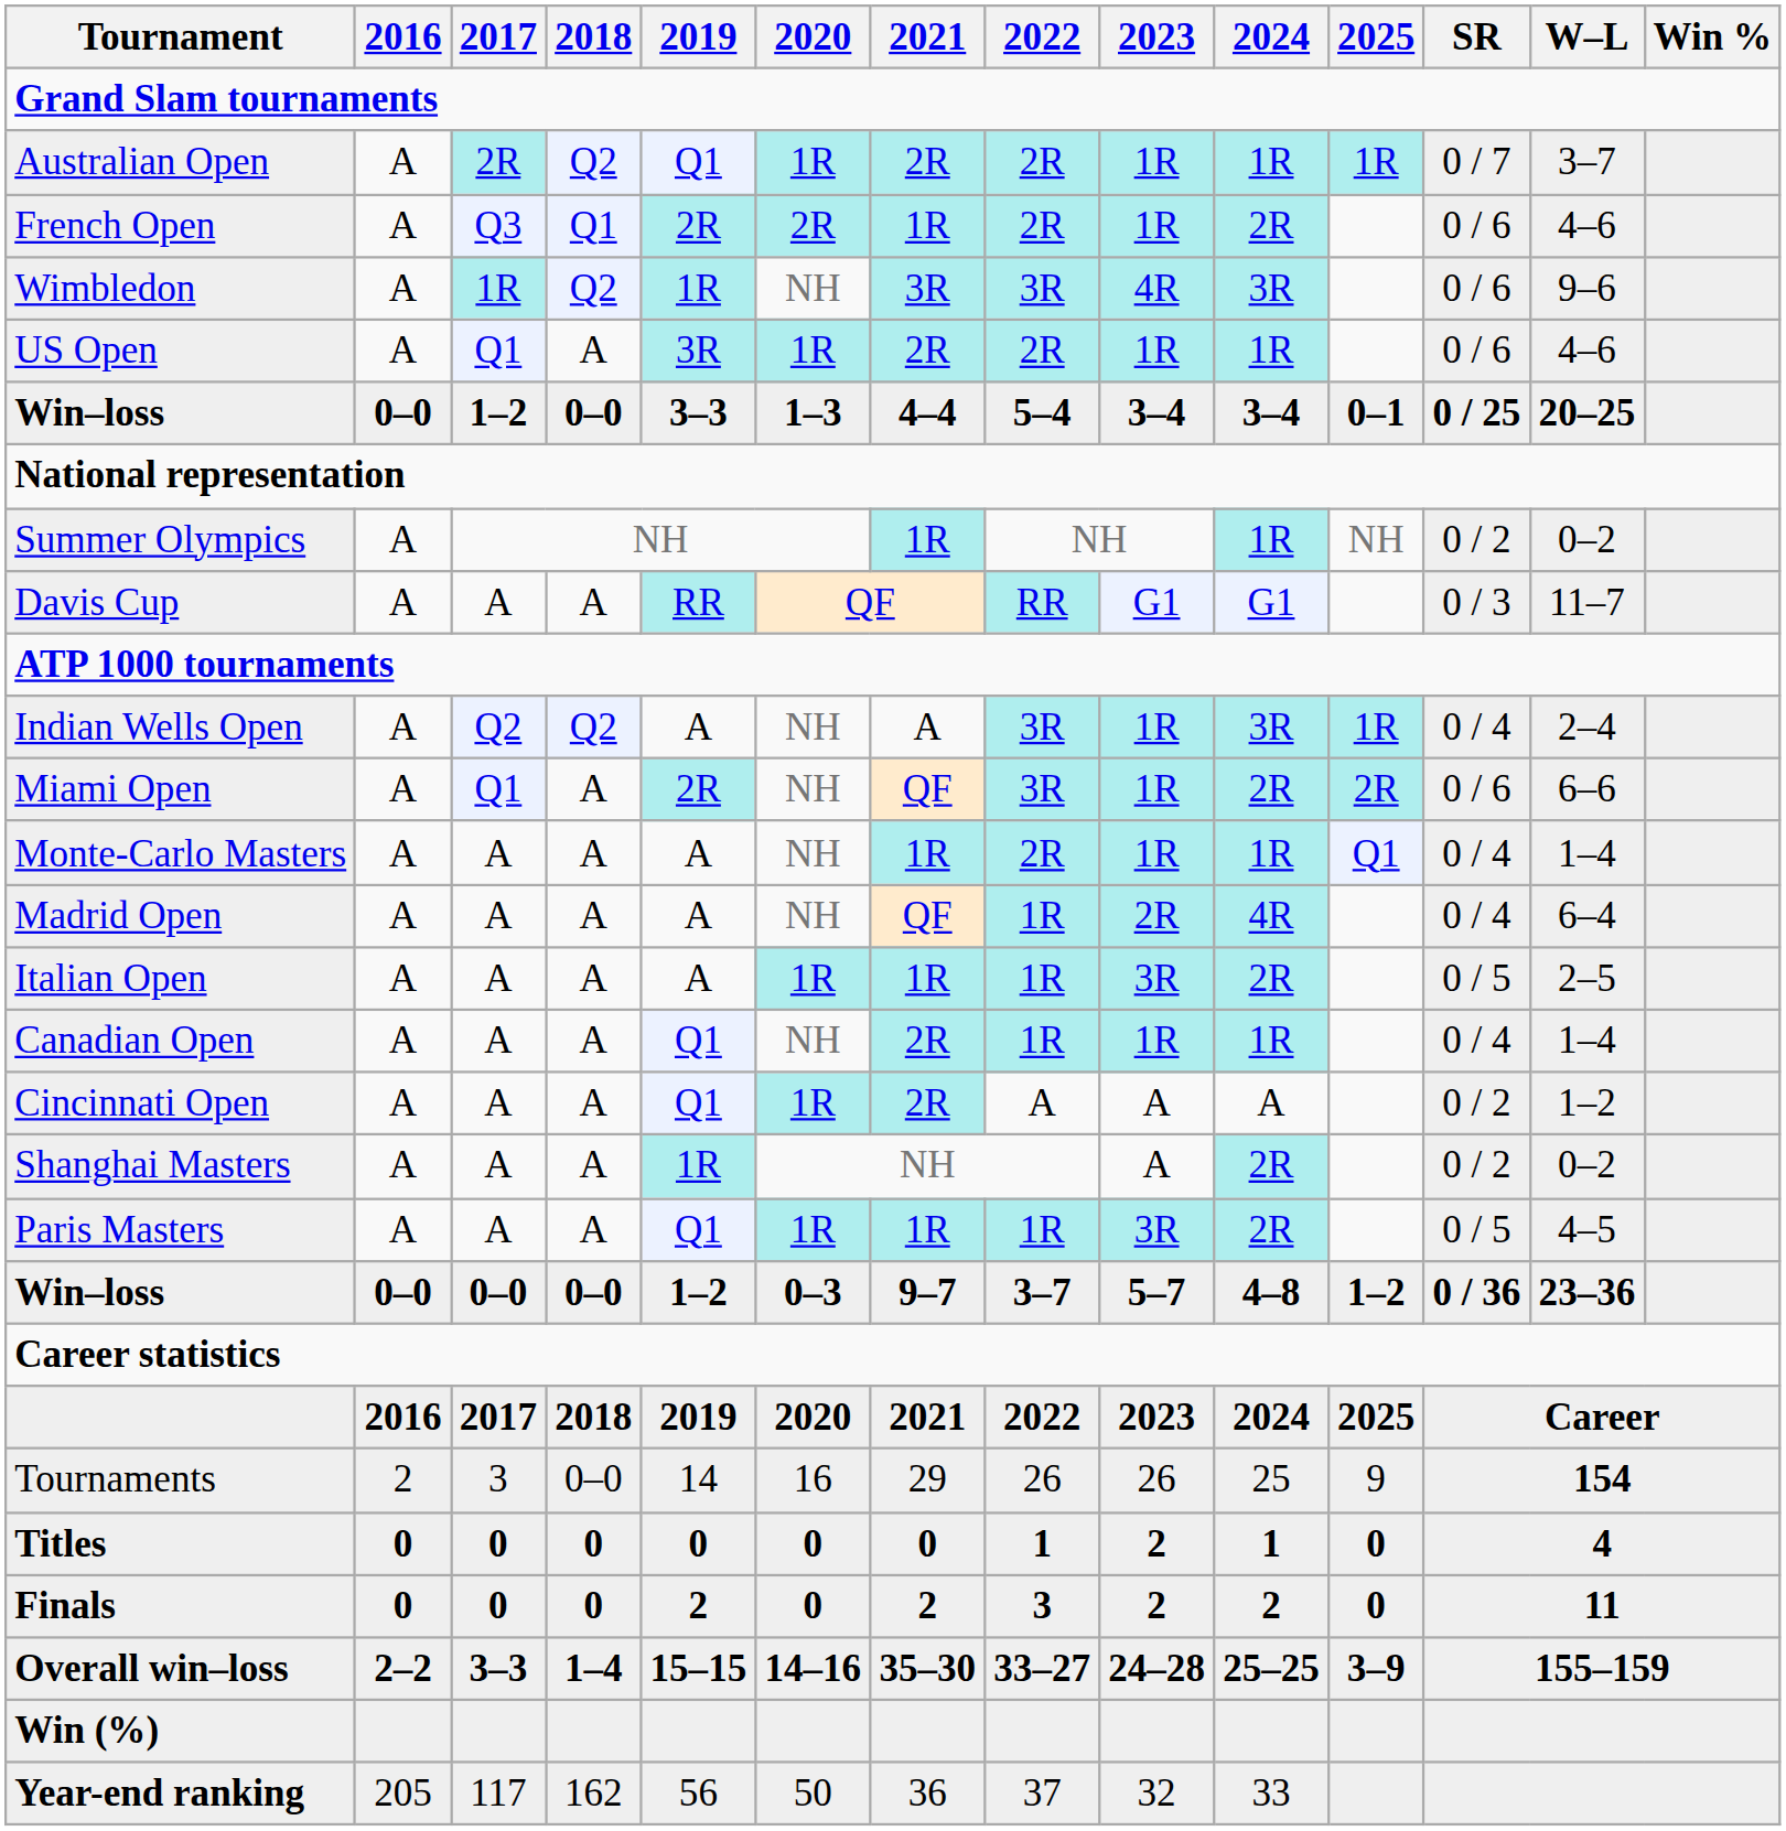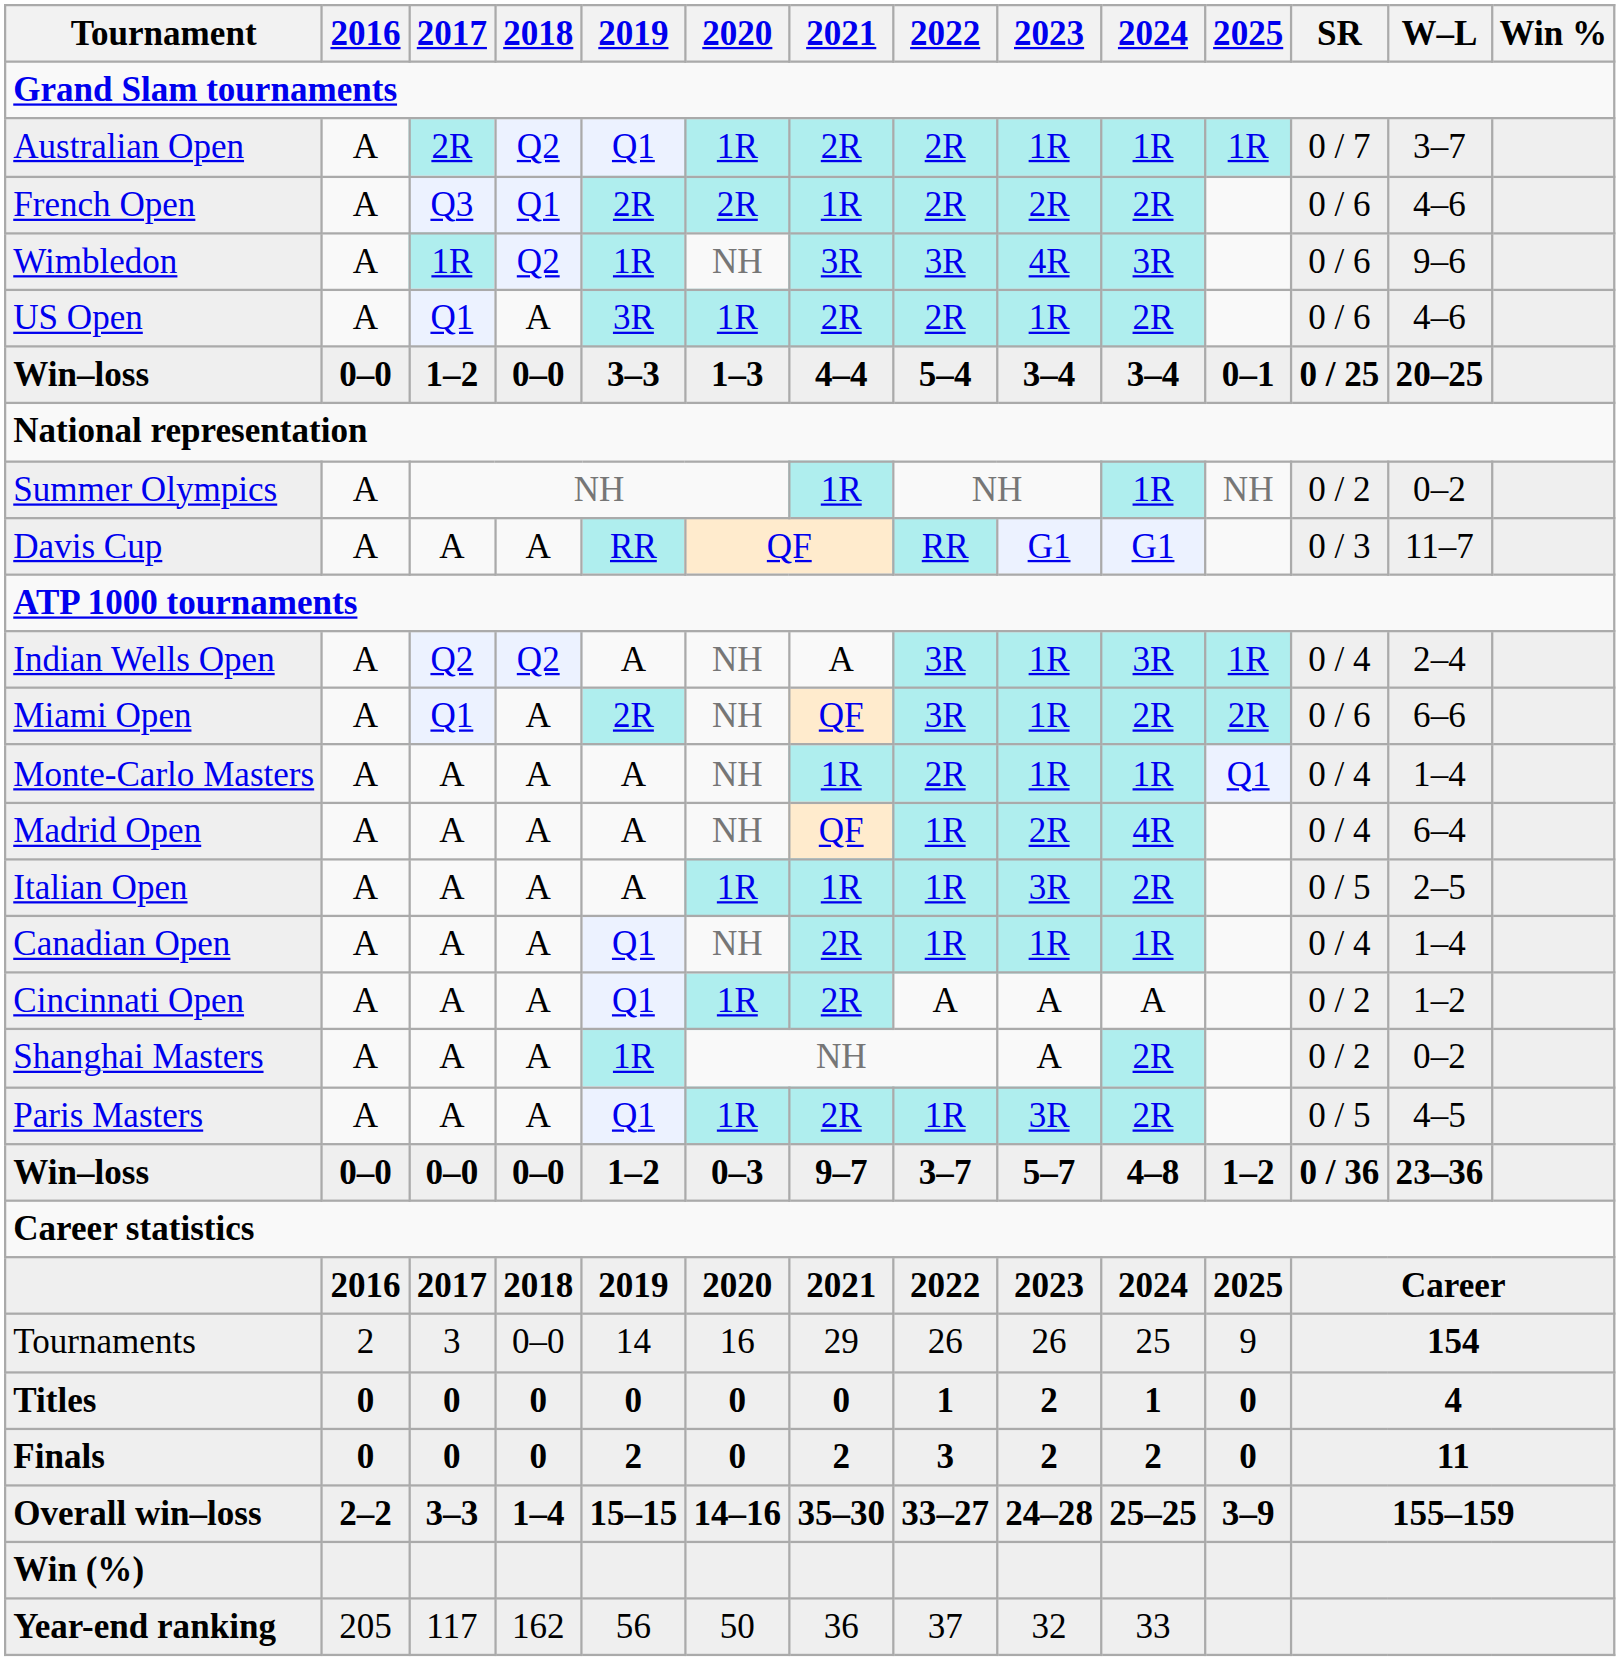 <table class="wikitable nowrap" style=text-align:center;font-size:97%>
 <tr>
 <th>Tournament</th>
 <th><a href='#'>2016</a></th>
 <th><a href='#'>2017</a></th>
 <th><a href='#'>2018</a></th>
 <th><a href='#'>2019</a></th>
 <th><a href='#'>2020</a></th>
 <th><a href='#'>2021</a></th>
 <th><a href='#'>2022</a></th>
 <th><a href='#'>2023</a></th>
 <th><a href='#'>2024</a></th>
 <th><a href='#'>2025</a></th>
 <th>SR</th>
 <th>W–L</th>
 <th>Win %</th>
 </tr>
 <tr>
 <td colspan="14" align="left"><a href='#'><strong>Grand Slam tournaments</strong></a></td>
 </tr>
 <tr>
 <td bgcolor=efefef align=left><a href='#'>Australian Open</a></td>
 <td>A</td>
 <td bgcolor=afeeee><a href='#'>2R</a></td>
 <td bgcolor=ecf2ff><a href='#'>Q2</a></td>
 <td bgcolor=ecf2ff><a href='#'>Q1</a></td>
 <td bgcolor=afeeee><a href='#'>1R</a></td>
 <td bgcolor=afeeee><a href='#'>2R</a></td>
 <td bgcolor=afeeee><a href='#'>2R</a></td>
 <td bgcolor=afeeee><a href='#'>1R</a></td>
 <td bgcolor=afeeee><a href='#'>1R</a></td>
 <td bgcolor=afeeee><a href='#'>1R</a></td>
 <td bgcolor=efefef>0 / 7</td>
 <td bgcolor=efefef>3–7</td>
 <td bgcolor=efefef></td>
 </tr>
 <tr>
 <td bgcolor=efefef align=left><a href='#'>French Open</a></td>
 <td>A</td>
 <td bgcolor=ecf2ff><a href='#'>Q3</a></td>
 <td bgcolor=ecf2ff><a href='#'>Q1</a></td>
 <td bgcolor=afeeee><a href='#'>2R</a></td>
 <td bgcolor=afeeee><a href='#'>2R</a></td>
 <td bgcolor=afeeee><a href='#'>1R</a></td>
 <td bgcolor=afeeee><a href='#'>2R</a></td>
-<td bgcolor=afeeee><a href='#'>1R</a></td>
+<td bgcolor=afeeee><a href='#'>2R</a></td>
 <td bgcolor=afeeee><a href='#'>2R</a></td>
 <td></td>
 <td bgcolor=efefef>0 / 6</td>
 <td bgcolor=efefef>4–6</td>
 <td bgcolor=efefef></td>
 </tr>
 <tr>
 <td bgcolor=efefef align=left><a href='#'>Wimbledon</a></td>
 <td>A</td>
 <td bgcolor=afeeee><a href='#'>1R</a></td>
 <td bgcolor=ecf2ff><a href='#'>Q2</a></td>
 <td bgcolor=afeeee><a href='#'>1R</a></td>
 <td style=color:#767676>NH</td>
 <td bgcolor=afeeee><a href='#'>3R</a></td>
 <td bgcolor=afeeee><a href='#'>3R</a></td>
 <td bgcolor=afeeee><a href='#'>4R</a></td>
 <td bgcolor=afeeee><a href='#'>3R</a></td>
 <td></td>
 <td bgcolor=efefef>0 / 6</td>
 <td bgcolor=efefef>9–6</td>
 <td bgcolor=efefef></td>
 </tr>
 <tr>
 <td bgcolor=efefef align=left><a href='#'>US Open</a></td>
 <td>A</td>
 <td bgcolor=ecf2ff><a href='#'>Q1</a></td>
 <td>A</td>
 <td bgcolor=afeeee><a href='#'>3R</a></td>
 <td bgcolor=afeeee><a href='#'>1R</a></td>
 <td bgcolor=afeeee><a href='#'>2R</a></td>
 <td bgcolor=afeeee><a href='#'>2R</a></td>
 <td bgcolor=afeeee><a href='#'>1R</a></td>
-<td bgcolor=afeeee><a href='#'>1R</a></td>
+<td bgcolor=afeeee><a href='#'>2R</a></td>
 <td></td>
 <td bgcolor=efefef>0 / 6</td>
 <td bgcolor=efefef>4–6</td>
 <td bgcolor=efefef></td>
 </tr>
 <tr style=background:#efefef;font-weight:bold>
 <td style=text-align:left>Win–loss</td>
 <td>0–0</td>
 <td>1–2</td>
 <td>0–0</td>
 <td>3–3</td>
 <td>1–3</td>
 <td>4–4</td>
 <td>5–4</td>
 <td>3–4</td>
 <td>3–4</td>
 <td>0–1</td>
 <td>0 / 25</td>
 <td>20–25</td>
 <td></td>
 </tr>
 <tr>
 <td colspan="14" align="left"><strong>National representation</strong></td>
 </tr>
 <tr>
 <td bgcolor=EFEFEF align=left><a href='#'>Summer Olympics</a></td>
 <td>A</td>
 <td colspan=4 style=color:#767676>NH</td>
 <td bgcolor=afeeee><a href='#'>1R</a></td>
 <td colspan="2" style=color:#767676>NH</td>
 <td bgcolor=afeeee><a href='#'>1R</a></td>
 <td style=color:#767676>NH</td>
 <td bgcolor=efefef>0 / 2</td>
 <td bgcolor=efefef>0–2</td>
 <td bgcolor=efefef></td>
 </tr>
 <tr>
 <td bgcolor=EFEFEF align=left><a href='#'>Davis Cup</a></td>
 <td>A</td>
 <td>A</td>
 <td>A</td>
 <td bgcolor=afeeee><a href='#'>RR</a></td>
 <td colspan="2" bgcolor=ffebcd><a href='#'>QF</a></td>
 <td bgcolor=afeeee><a href='#'>RR</a></td>
 <td bgcolor=ecf2ff><a href='#'>G1</a></td>
 <td bgcolor=ecf2ff><a href='#'>G1</a></td>
 <td></td>
 <td bgcolor=efefef>0 / 3</td>
 <td bgcolor=efefef>11–7</td>
 <td bgcolor=efefef></td>
 </tr>
 <tr>
 <td colspan="14" align="left"><strong><a href='#'>ATP 1000 tournaments</a></strong></td>
 </tr>
 <tr>
 <td bgcolor=efefef align=left><a href='#'>Indian Wells Open</a></td>
 <td>A</td>
 <td bgcolor=ecf2ff><a href='#'>Q2</a></td>
 <td bgcolor=ecf2ff><a href='#'>Q2</a></td>
 <td>A</td>
 <td style=color:#767676>NH</td>
 <td>A</td>
 <td bgcolor=afeeee><a href='#'>3R</a></td>
 <td bgcolor=afeeee><a href='#'>1R</a></td>
 <td bgcolor=afeeee><a href='#'>3R</a></td>
 <td bgcolor=afeeee><a href='#'>1R</a></td>
 <td bgcolor=efefef>0 / 4</td>
 <td bgcolor=efefef>2–4</td>
 <td bgcolor=efefef></td>
 </tr>
 <tr>
 <td bgcolor=efefef align=left><a href='#'>Miami Open</a></td>
 <td>A</td>
 <td bgcolor=ecf2ff><a href='#'>Q1</a></td>
 <td>A</td>
 <td bgcolor=afeeee><a href='#'>2R</a></td>
 <td style=color:#767676>NH</td>
 <td bgcolor=ffebcd><a href='#'>QF</a></td>
 <td bgcolor=afeeee><a href='#'>3R</a></td>
 <td bgcolor=afeeee><a href='#'>1R</a></td>
 <td bgcolor=afeeee><a href='#'>2R</a></td>
 <td bgcolor=afeeee><a href='#'>2R</a></td>
 <td bgcolor=efefef>0 / 6</td>
 <td bgcolor=efefef>6–6</td>
 <td bgcolor=efefef></td>
 </tr>
 <tr>
 <td bgcolor=efefef align=left><a href='#'>Monte-Carlo Masters</a></td>
 <td>A</td>
 <td>A</td>
 <td>A</td>
 <td>A</td>
 <td style=color:#767676>NH</td>
 <td bgcolor=afeeee><a href='#'>1R</a></td>
 <td bgcolor=afeeee><a href='#'>2R</a></td>
 <td bgcolor=afeeee><a href='#'>1R</a></td>
 <td bgcolor=afeeee><a href='#'>1R</a></td>
 <td bgcolor=ecf2ff><a href='#'>Q1</a></td>
 <td bgcolor=efefef>0 / 4</td>
 <td bgcolor=efefef>1–4</td>
 <td bgcolor=efefef></td>
 </tr>
 <tr>
 <td bgcolor=efefef align=left><a href='#'>Madrid Open</a></td>
 <td>A</td>
 <td>A</td>
 <td>A</td>
 <td>A</td>
 <td style=color:#767676>NH</td>
 <td bgcolor=ffebcd><a href='#'>QF</a></td>
 <td bgcolor=afeeee><a href='#'>1R</a></td>
 <td bgcolor=afeeee><a href='#'>2R</a></td>
 <td bgcolor=afeeee><a href='#'>4R</a></td>
 <td></td>
 <td bgcolor=efefef>0 / 4</td>
 <td bgcolor=efefef>6–4</td>
 <td bgcolor=efefef></td>
 </tr>
 <tr>
 <td bgcolor=efefef align=left><a href='#'>Italian Open</a></td>
 <td>A</td>
 <td>A</td>
 <td>A</td>
 <td>A</td>
 <td bgcolor=afeeee><a href='#'>1R</a></td>
 <td bgcolor=afeeee><a href='#'>1R</a></td>
 <td bgcolor=afeeee><a href='#'>1R</a></td>
 <td bgcolor=afeeee><a href='#'>3R</a></td>
 <td bgcolor=afeeee><a href='#'>2R</a></td>
 <td></td>
 <td bgcolor=efefef>0 / 5</td>
 <td bgcolor=efefef>2–5</td>
 <td bgcolor=efefef></td>
 </tr>
 <tr>
 <td bgcolor=efefef align=left><a href='#'>Canadian Open</a></td>
 <td>A</td>
 <td>A</td>
 <td>A</td>
 <td bgcolor=ecf2ff><a href='#'>Q1</a></td>
 <td style=color:#767676>NH</td>
 <td bgcolor=afeeee><a href='#'>2R</a></td>
 <td bgcolor=afeeee><a href='#'>1R</a></td>
 <td bgcolor=afeeee><a href='#'>1R</a></td>
 <td bgcolor=afeeee><a href='#'>1R</a></td>
 <td></td>
 <td bgcolor=efefef>0 / 4</td>
 <td bgcolor=efefef>1–4</td>
 <td bgcolor=efefef></td>
 </tr>
 <tr>
 <td bgcolor=efefef align=left><a href='#'>Cincinnati Open</a></td>
 <td>A</td>
 <td>A</td>
 <td>A</td>
 <td bgcolor=ecf2ff><a href='#'>Q1</a></td>
 <td bgcolor=afeeee><a href='#'>1R</a></td>
 <td bgcolor=afeeee><a href='#'>2R</a></td>
 <td>A</td>
 <td>A</td>
 <td>A</td>
 <td></td>
 <td bgcolor=efefef>0 / 2</td>
 <td bgcolor=efefef>1–2</td>
 <td bgcolor=efefef></td>
 </tr>
 <tr>
 <td bgcolor=efefef align=left><a href='#'>Shanghai Masters</a></td>
 <td>A</td>
 <td>A</td>
 <td>A</td>
 <td bgcolor=afeeee><a href='#'>1R</a></td>
 <td colspan=3 style=color:#767676>NH</td>
 <td>A</td>
 <td bgcolor=afeeee><a href='#'>2R</a></td>
 <td></td>
 <td bgcolor=efefef>0 / 2</td>
 <td bgcolor=efefef>0–2</td>
 <td bgcolor=efefef></td>
 </tr>
 <tr>
 <td bgcolor=efefef align=left><a href='#'>Paris Masters</a></td>
 <td>A</td>
 <td>A</td>
 <td>A</td>
 <td bgcolor=ecf2ff><a href='#'>Q1</a></td>
 <td bgcolor=afeeee><a href='#'>1R</a></td>
-<td bgcolor=afeeee><a href='#'>1R</a></td>
+<td bgcolor=afeeee><a href='#'>2R</a></td>
 <td bgcolor=afeeee><a href='#'>1R</a></td>
 <td bgcolor=afeeee><a href='#'>3R</a></td>
 <td bgcolor=afeeee><a href='#'>2R</a></td>
 <td></td>
 <td bgcolor=efefef>0 / 5</td>
 <td bgcolor=efefef>4–5</td>
 <td bgcolor=efefef></td>
 </tr>
 <tr style=background:#efefef;font-weight:bold;>
 <td style=text-align:left>Win–loss</td>
 <td>0–0</td>
 <td>0–0</td>
 <td>0–0</td>
 <td>1–2</td>
 <td>0–3</td>
 <td>9–7</td>
 <td>3–7</td>
 <td>5–7</td>
 <td>4–8</td>
 <td>1–2</td>
 <td>0 / 36</td>
 <td>23–36</td>
 <td></td>
 </tr>
 <tr>
 <td colspan="14" align="left"><strong>Career statistics</strong></td>
 </tr>
 <tr style=background:#efefef;font-weight:bold;>
 <td></td>
 <td>2016</td>
 <td>2017</td>
 <td>2018</td>
 <td>2019</td>
 <td>2020</td>
 <td>2021</td>
 <td>2022</td>
 <td>2023</td>
 <td>2024</td>
 <td>2025</td>
 <td colspan="3">Career</td>
 </tr>
 <tr bgcolor=efefef>
 <td bgcolor=efefef align=left>Tournaments</td>
 <td>2</td>
 <td>3</td>
 <td>0–0</td>
 <td>14</td>
 <td>16</td>
 <td>29</td>
 <td>26</td>
 <td>26</td>
 <td>25</td>
 <td>9</td>
 <td colspan="3" bgcolor="efefef"><strong>154</strong></td>
 </tr>
 <tr style=background:#efefef;font-weight:bold>
 <td style=text-align:left>Titles</td>
 <td>0</td>
 <td>0</td>
 <td>0</td>
 <td>0</td>
 <td>0</td>
 <td>0</td>
 <td>1</td>
 <td>2</td>
 <td>1</td>
 <td>0</td>
 <td colspan="3" bgcolor="efefef">4</td>
 </tr>
 <tr style=background:#efefef;font-weight:bold>
 <td align=left>Finals</td>
 <td>0</td>
 <td>0</td>
 <td>0</td>
 <td>2</td>
 <td>0</td>
 <td>2</td>
 <td>3</td>
 <td>2</td>
 <td>2</td>
 <td>0</td>
 <td colspan="3">11</td>
 </tr>
 <tr style="background:#efefef;font-weight:bold">
 <td align="left">Overall win–loss</td>
 <td>2–2</td>
 <td>3–3</td>
 <td>1–4</td>
 <td>15–15</td>
 <td>14–16</td>
 <td>35–30</td>
 <td>33–27</td>
 <td>24–28</td>
 <td>25–25</td>
 <td>3–9</td>
 <td colspan="3" bgcolor="efefef">155–159</td>
 </tr>
 <tr style=background:#efefef;font-weight:bold>
 <td style="text-align:left">Win (%)</td>
 <td></td>
 <td></td>
 <td></td>
 <td></td>
 <td></td>
 <td></td>
 <td></td>
 <td></td>
 <td></td>
 <td></td>
 <td colspan="3"></td>
 </tr>
 <tr bgcolor=efefef>
 <td align=left><strong>Year-end ranking</strong></td>
 <td>205</td>
 <td>117</td>
 <td>162</td>
 <td>56</td>
 <td>50</td>
 <td>36</td>
 <td>37</td>
 <td>32</td>
 <td>33</td>
 <td></td>
 <td colspan="3"></td>
 </tr>
 </table>
